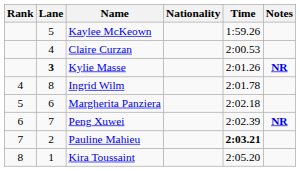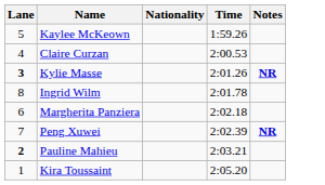 <table class="wikitable sortable" style="text-align:center">
 <tr>
-<th>Rank</th>
 <th>Lane</th>
 <th>Name</th>
 <th>Nationality</th>
 <th>Time</th>
 <th>Notes</th>
 </tr>
 <tr>
-<td></td>
 <td>5</td>
 <td align=left><a href='#'>Kaylee McKeown</a></td>
 <td align=left></td>
 <td>1:59.26</td>
 <td></td>
 </tr>
 <tr>
-<td></td>
 <td>4</td>
 <td align=left><a href='#'>Claire Curzan</a></td>
 <td align=left></td>
 <td>2:00.53</td>
 <td></td>
 </tr>
 <tr>
-<td></td>
 <td><strong>3</strong></td>
 <td align=left><a href='#'>Kylie Masse</a></td>
 <td align=left></td>
 <td>2:01.26</td>
 <td><strong><a href='#'>NR</a></strong></td>
 </tr>
 <tr>
-<td>4</td>
 <td>8</td>
 <td align=left><a href='#'>Ingrid Wilm</a></td>
 <td align=left></td>
 <td>2:01.78</td>
 <td></td>
 </tr>
 <tr>
-<td>5</td>
 <td>6</td>
 <td align=left><a href='#'>Margherita Panziera</a></td>
 <td align=left></td>
 <td>2:02.18</td>
 <td></td>
 </tr>
 <tr>
-<td>6</td>
 <td>7</td>
 <td align=left><a href='#'>Peng Xuwei</a></td>
 <td align=left></td>
 <td>2:02.39</td>
 <td><strong><a href='#'>NR</a></strong></td>
 </tr>
 <tr>
-<td>7</td>
-<td>2</td>
+<td><strong>2</strong></td>
 <td align=left><a href='#'>Pauline Mahieu</a></td>
 <td align=left></td>
-<td><strong>2:03.21</strong></td>
+<td>2:03.21</td>
 <td></td>
 </tr>
 <tr>
-<td>8</td>
 <td>1</td>
 <td align=left><a href='#'>Kira Toussaint</a></td>
 <td align=left></td>
 <td>2:05.20</td>
 <td></td>
 </tr>
 </table>
